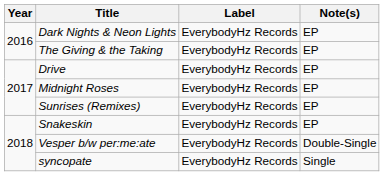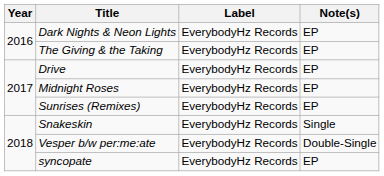 <table class="wikitable">
 <tr>
 <th>Year</th>
 <th>Title</th>
 <th>Label</th>
 <th>Note(s)</th>
 </tr>
 <tr>
 <td rowspan="2">2016</td>
 <td><em>Dark Nights & Neon Lights</em></td>
 <td>EverybodyHz Records</td>
 <td>EP</td>
 </tr>
 <tr>
 <td><em>The Giving & the Taking</em></td>
 <td>EverybodyHz Records</td>
 <td>EP</td>
 </tr>
 <tr>
 <td rowspan="3">2017</td>
 <td><em>Drive</em></td>
 <td>EverybodyHz Records</td>
 <td>EP</td>
 </tr>
 <tr>
 <td><em>Midnight Roses</em></td>
 <td>EverybodyHz Records</td>
 <td>EP</td>
 </tr>
 <tr>
 <td><em>Sunrises (Remixes)</em></td>
 <td>EverybodyHz Records</td>
 <td>EP</td>
 </tr>
 <tr>
 <td rowspan="4">2018</td>
 <td><em>Snakeskin</em></td>
 <td>EverybodyHz Records</td>
-<td>EP</td>
+<td>Single</td>
 </tr>
 <tr>
 <td><em>Vesper b/w per:me:ate</em></td>
 <td>EverybodyHz Records</td>
 <td>Double-Single</td>
 </tr>
 <tr>
 <td><em>syncopate</em></td>
 <td>EverybodyHz Records</td>
-<td>Single</td>
+<td>EP</td>
 </tr>
 </table>
